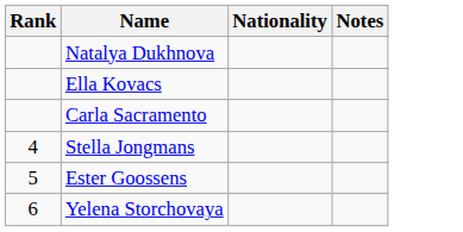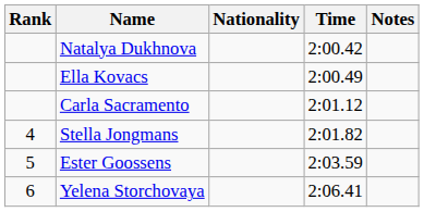 <table class="wikitable sortable" style="text-align:center">
 <tr>
 <th>Rank</th>
 <th>Name</th>
 <th>Nationality</th>
+<th>Time</th>
 <th>Notes</th>
 </tr>
 <tr>
 <td></td>
 <td align="left"><a href='#'>Natalya Dukhnova</a></td>
 <td align=left></td>
+<td>2:00.42</td>
 <td></td>
 </tr>
 <tr>
 <td></td>
 <td align="left"><a href='#'>Ella Kovacs</a></td>
 <td align=left></td>
+<td>2:00.49</td>
 <td></td>
 </tr>
 <tr>
 <td></td>
 <td align="left"><a href='#'>Carla Sacramento</a></td>
 <td align=left></td>
+<td>2:01.12</td>
 <td></td>
 </tr>
 <tr>
 <td>4</td>
 <td align="left"><a href='#'>Stella Jongmans</a></td>
 <td align=left></td>
+<td>2:01.82</td>
 <td></td>
 </tr>
 <tr>
 <td>5</td>
 <td align="left"><a href='#'>Ester Goossens</a></td>
 <td align=left></td>
+<td>2:03.59</td>
 <td></td>
 </tr>
 <tr>
 <td>6</td>
 <td align="left"><a href='#'>Yelena Storchovaya</a></td>
 <td align=left></td>
+<td>2:06.41</td>
 <td></td>
 </tr>
 </table>
